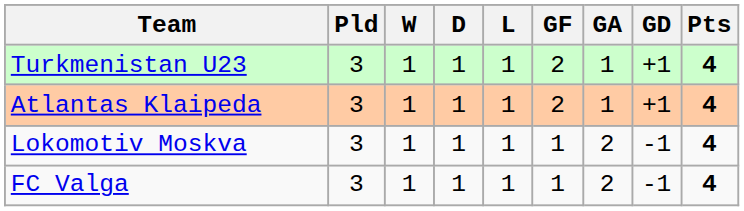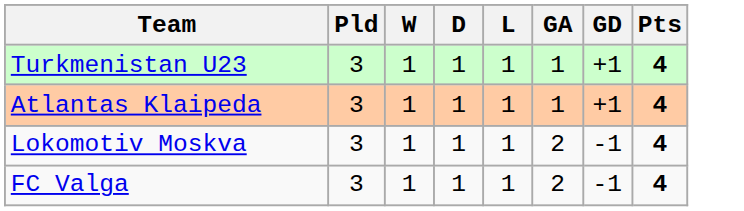 <table class="wikitable" style="text-align: center;">
 <tr>
 <th width=165>Team</th>
 <th width=20>Pld</th>
 <th width=20>W</th>
 <th width=20>D</th>
 <th width=20>L</th>
-<th width=20>GF</th>
 <th width=20>GA</th>
 <th width=20>GD</th>
 <th width=20>Pts</th>
 </tr>
 <tr bgcolor="#ccffcc">
 <td align=left> <a href='#'>Turkmenistan U23</a></td>
 <td>3</td>
 <td>1</td>
 <td>1</td>
 <td>1</td>
-<td>2</td>
 <td>1</td>
 <td>+1</td>
 <td><strong>4</strong></td>
 </tr>
 <tr bgcolor="#FFCBA4">
 <td align=left><a href='#'>Atlantas Klaipeda</a></td>
 <td>3</td>
 <td>1</td>
 <td>1</td>
 <td>1</td>
-<td>2</td>
 <td>1</td>
 <td>+1</td>
 <td><strong>4</strong></td>
 </tr>
 <tr>
 <td align=left> <a href='#'>Lokomotiv Moskva</a></td>
 <td>3</td>
-<td>1</td>
 <td>1</td>
 <td>1</td>
 <td>1</td>
 <td>2</td>
 <td>-1</td>
 <td><strong>4</strong></td>
 </tr>
 <tr>
 <td align=left> <a href='#'>FC Valga</a></td>
 <td>3</td>
 <td>1</td>
 <td>1</td>
 <td>1</td>
-<td>1</td>
 <td>2</td>
 <td>-1</td>
 <td><strong>4</strong></td>
 </tr>
 </table>
